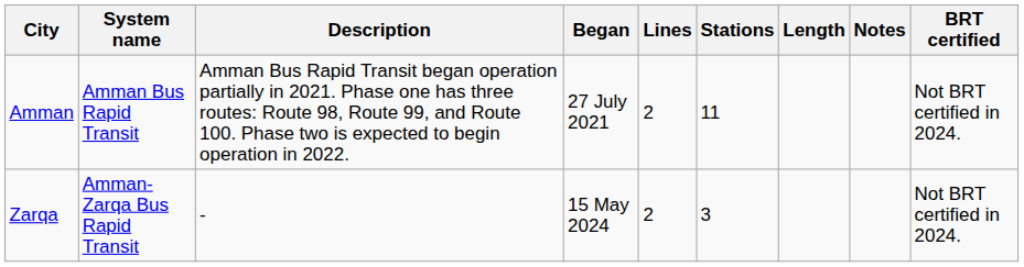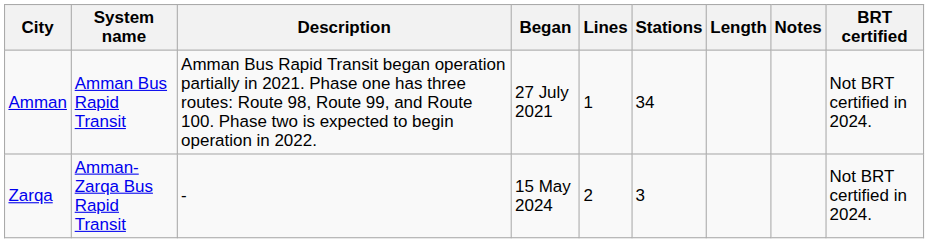 <table class="wikitable">
 <tr>
 <th>City</th>
 <th>System name</th>
 <th>Description</th>
 <th>Began</th>
 <th>Lines</th>
 <th>Stations</th>
 <th>Length</th>
 <th>Notes</th>
 <th>BRT certified</th>
 </tr>
 <tr>
 <td><a href='#'>Amman</a></td>
 <td><a href='#'>Amman Bus Rapid Transit</a></td>
 <td>Amman Bus Rapid Transit began operation partially in 2021. Phase one has three routes: Route 98, Route 99, and Route 100. Phase two is expected to begin operation in 2022.</td>
 <td>27 July 2021</td>
-<td>2</td>
-<td>11</td>
+<td>1</td>
+<td>34</td>
 <td></td>
 <td></td>
 <td>Not BRT certified in 2024.</td>
 </tr>
 <tr>
 <td><a href='#'>Zarqa</a></td>
 <td><a href='#'>Amman-Zarqa Bus Rapid Transit</a></td>
 <td>-</td>
 <td>15 May 2024</td>
 <td>2</td>
 <td>3</td>
 <td></td>
 <td></td>
 <td>Not BRT certified in 2024.</td>
 </tr>
 </table>
